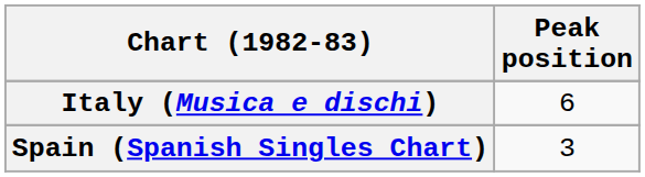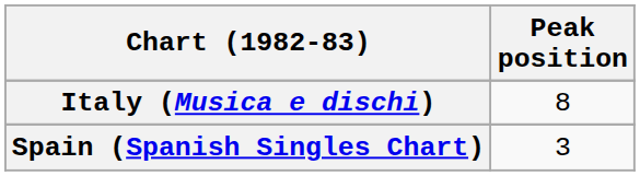 <table class="wikitable sortable plainrowheaders" style="text-align:center">
 <tr>
 <th>Chart (1982-83)</th>
 <th>Peak<br>position</th>
 </tr>
 <tr>
 </tr>
 <tr>
 </tr>
 <tr>
 <th scope="row">Italy (<em><a href='#'>Musica e dischi</a></em>)</th>
-<td style="text-align:center">6</td>
+<td style="text-align:center">8</td>
 </tr>
 <tr>
 </tr>
 <tr>
 <th scope="row">Spain (<a href='#'>Spanish Singles Chart</a>)</th>
 <td style="text-align:center;">3</td>
 </tr>
 </table>
